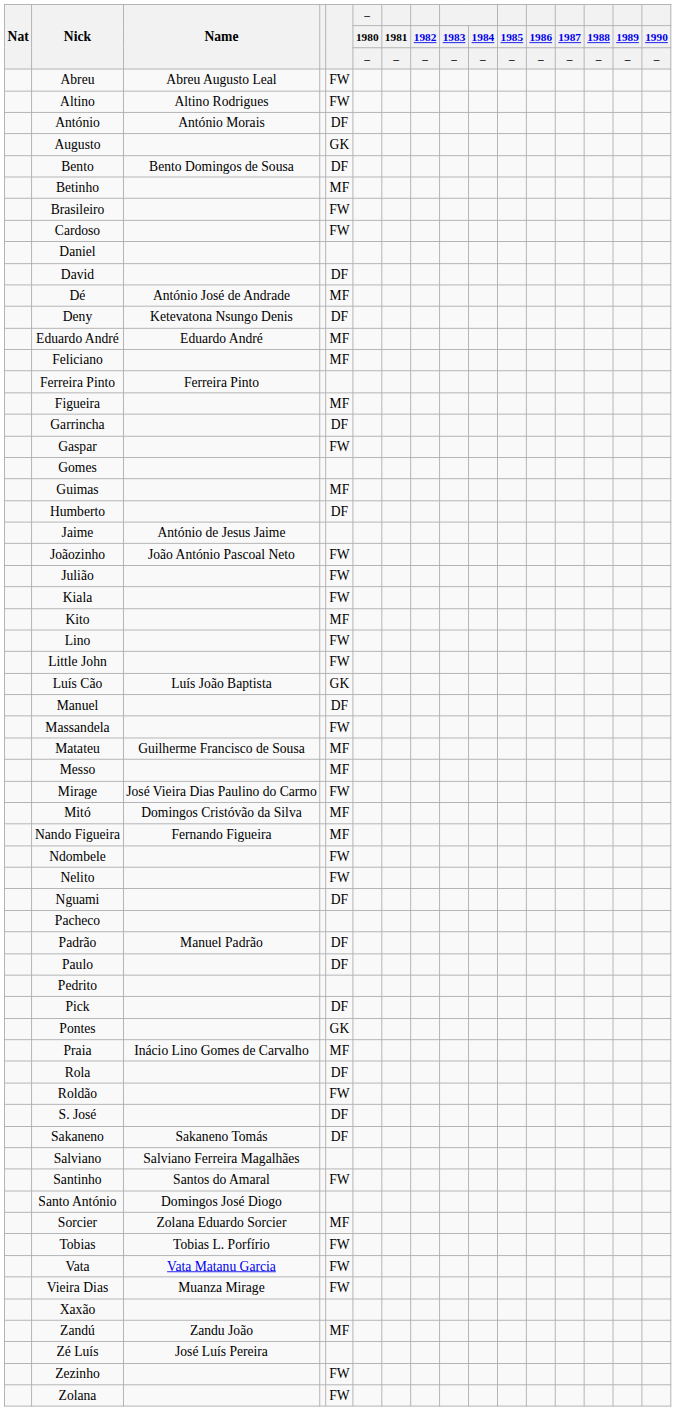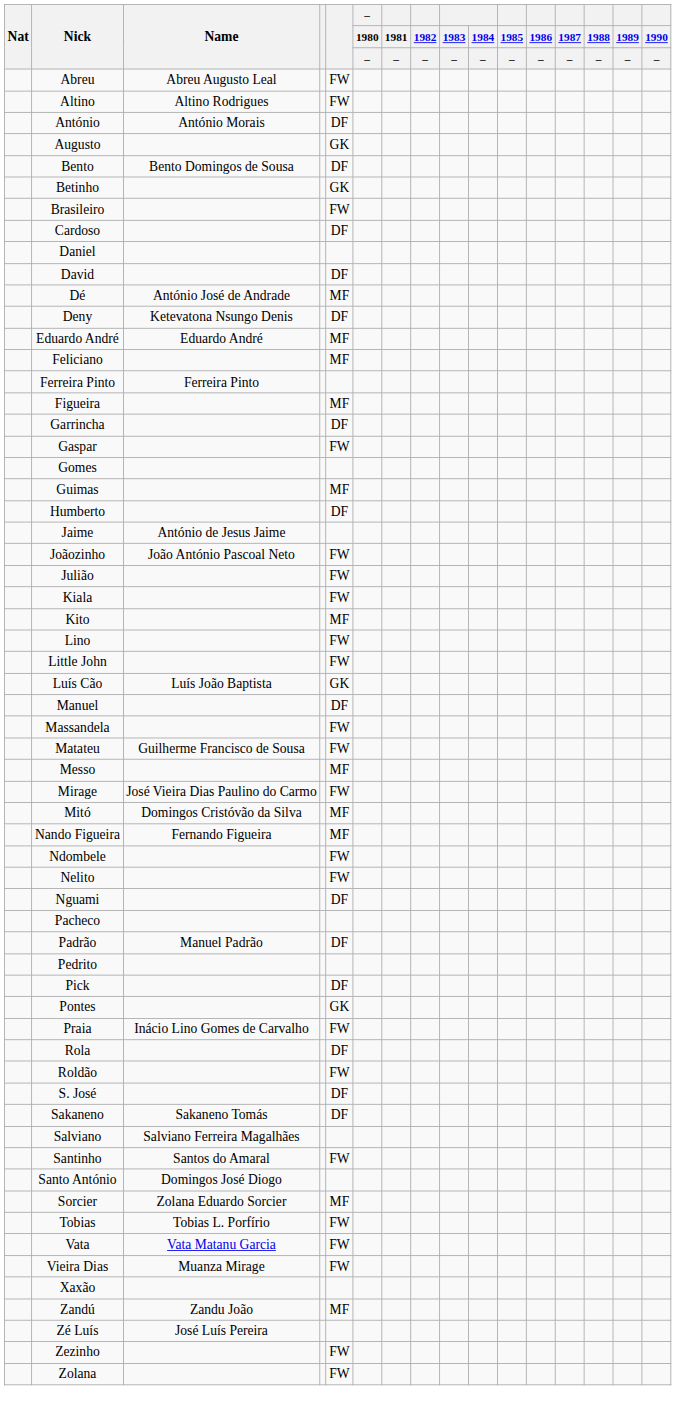 <table class="wikitable plainrowheaders sortable" style="text-align:center">
 <tr>
 <th scope="col" rowspan="3">Nat</th>
 <th scope="col" rowspan="3">Nick</th>
 <th scope="col" rowspan="3">Name</th>
 <th scope="col" rowspan="3"></th>
 <th scope="col" rowspan="3"></th>
 <th colspan="1"><small>–</small></th>
 <th colspan="1"><small></small></th>
 <th colspan="1"><small></small></th>
 <th colspan="2"><small></small></th>
 <th colspan="1"><small></small></th>
 <th colspan="1"><small></small></th>
 <th colspan="1"><small></small></th>
 <th colspan="1"><small></small></th>
 <th colspan="1"><small></small></th>
 <th colspan="1"><small></small></th>
 </tr>
 <tr>
 <th colspan="1"><small>1980</small></th>
 <th colspan="1"><small>1981</small></th>
 <th colspan="1"><small><a href='#'>1982</a></small></th>
 <th colspan="1"><small><a href='#'>1983</a></small></th>
 <th colspan="1"><small><a href='#'>1984</a></small></th>
 <th colspan="1"><small><a href='#'>1985</a></small></th>
 <th colspan="1"><small><a href='#'>1986</a></small></th>
 <th colspan="1"><small><a href='#'>1987</a></small></th>
 <th colspan="1"><small><a href='#'>1988</a></small></th>
 <th colspan="1"><small><a href='#'>1989</a></small></th>
 <th colspan="1"><small><a href='#'>1990</a></small></th>
 </tr>
 <tr>
 <th scope="col" rowspan="1"><small>–</small></th>
 <th scope="col" rowspan="1"><small>–</small></th>
 <th scope="col" rowspan="1"><small>–</small></th>
 <th scope="col" rowspan="1"><small>–</small></th>
 <th scope="col" rowspan="1"><small>–</small></th>
 <th scope="col" rowspan="1"><small>–</small></th>
 <th scope="col" rowspan="1"><small>–</small></th>
 <th scope="col" rowspan="1"><small>–</small></th>
 <th scope="col" rowspan="1"><small>–</small></th>
 <th scope="col" rowspan="1"><small>–</small></th>
 <th scope="col" rowspan="1"><small>–</small></th>
 </tr>
 <tr>
 <td></td>
 <td>Abreu</td>
 <td>Abreu Augusto Leal</td>
 <td></td>
 <td>FW</td>
 <td></td>
 <td></td>
 <td></td>
 <td></td>
 <td></td>
 <td></td>
 <td></td>
 <td></td>
 <td></td>
 <td></td>
 <td></td>
 </tr>
 <tr>
 <td></td>
 <td>Altino</td>
 <td>Altino Rodrigues</td>
 <td></td>
 <td>FW</td>
 <td></td>
 <td></td>
 <td></td>
 <td></td>
 <td></td>
 <td></td>
 <td></td>
 <td></td>
 <td></td>
 <td></td>
 <td></td>
 </tr>
 <tr>
 <td></td>
 <td>António</td>
 <td>António Morais</td>
 <td></td>
 <td data-sort-value="2">DF</td>
 <td></td>
 <td></td>
 <td></td>
 <td></td>
 <td></td>
 <td></td>
 <td></td>
 <td></td>
 <td></td>
 <td></td>
 <td></td>
 </tr>
 <tr>
 <td></td>
 <td>Augusto</td>
 <td></td>
 <td></td>
 <td data-sort-value="1">GK</td>
 <td></td>
 <td></td>
 <td></td>
 <td></td>
 <td></td>
 <td></td>
 <td></td>
 <td></td>
 <td></td>
 <td></td>
 <td></td>
 </tr>
 <tr>
 <td></td>
 <td>Bento</td>
 <td>Bento Domingos de Sousa</td>
 <td></td>
 <td data-sort-value="2">DF</td>
 <td></td>
 <td></td>
 <td></td>
 <td></td>
 <td></td>
 <td></td>
 <td></td>
 <td></td>
 <td></td>
 <td></td>
 <td></td>
 </tr>
 <tr>
 <td></td>
 <td>Betinho</td>
 <td></td>
 <td></td>
-<td data-sort-value="3">MF</td>
+<td data-sort-value="1">GK</td>
 <td></td>
 <td></td>
 <td></td>
 <td></td>
 <td></td>
 <td></td>
 <td></td>
 <td></td>
 <td></td>
 <td></td>
 <td></td>
 </tr>
 <tr>
 <td></td>
 <td>Brasileiro</td>
 <td></td>
 <td></td>
 <td>FW</td>
 <td></td>
 <td></td>
 <td></td>
 <td></td>
 <td></td>
 <td></td>
 <td></td>
 <td></td>
 <td></td>
 <td></td>
 <td></td>
 </tr>
 <tr>
 <td></td>
 <td>Cardoso</td>
 <td></td>
 <td></td>
-<td>FW</td>
+<td data-sort-value="2">DF</td>
 <td></td>
 <td></td>
 <td></td>
 <td></td>
 <td></td>
 <td></td>
 <td></td>
 <td></td>
 <td></td>
 <td></td>
 <td></td>
 </tr>
 <tr>
 <td></td>
 <td>Daniel</td>
 <td></td>
 <td></td>
 <td></td>
 <td></td>
 <td></td>
 <td></td>
 <td></td>
 <td></td>
 <td></td>
 <td></td>
 <td></td>
 <td></td>
 <td></td>
 <td></td>
 </tr>
 <tr>
 <td></td>
 <td>David</td>
 <td></td>
 <td></td>
 <td data-sort-value="2">DF</td>
 <td></td>
 <td></td>
 <td></td>
 <td></td>
 <td></td>
 <td></td>
 <td></td>
 <td></td>
 <td></td>
 <td></td>
 <td></td>
 </tr>
 <tr>
 <td></td>
 <td data-sort-value="De">Dé</td>
 <td>António José de Andrade</td>
 <td></td>
 <td data-sort-value="3">MF</td>
 <td></td>
 <td></td>
 <td></td>
 <td></td>
 <td></td>
 <td></td>
 <td></td>
 <td></td>
 <td></td>
 <td></td>
 <td></td>
 </tr>
 <tr>
 <td></td>
 <td>Deny</td>
 <td>Ketevatona Nsungo Denis</td>
 <td></td>
 <td data-sort-value="2">DF</td>
 <td></td>
 <td></td>
 <td></td>
 <td></td>
 <td></td>
 <td></td>
 <td></td>
 <td></td>
 <td></td>
 <td></td>
 <td></td>
 </tr>
 <tr>
 <td></td>
 <td>Eduardo André</td>
 <td>Eduardo André</td>
 <td></td>
 <td data-sort-value="3">MF</td>
 <td></td>
 <td></td>
 <td></td>
 <td></td>
 <td></td>
 <td></td>
 <td></td>
 <td></td>
 <td></td>
 <td></td>
 <td></td>
 </tr>
 <tr>
 <td></td>
 <td>Feliciano</td>
 <td></td>
 <td></td>
 <td data-sort-value="3">MF</td>
 <td></td>
 <td></td>
 <td></td>
 <td></td>
 <td></td>
 <td></td>
 <td></td>
 <td></td>
 <td></td>
 <td></td>
 <td></td>
 </tr>
 <tr>
 <td></td>
 <td>Ferreira Pinto</td>
 <td>Ferreira Pinto</td>
 <td></td>
 <td data-sort-value="2"></td>
 <td></td>
 <td></td>
 <td></td>
 <td></td>
 <td></td>
 <td></td>
 <td></td>
 <td></td>
 <td></td>
 <td></td>
 <td></td>
 </tr>
 <tr>
 <td></td>
 <td>Figueira</td>
 <td></td>
 <td></td>
 <td data-sort-value="3">MF</td>
 <td></td>
 <td></td>
 <td></td>
 <td></td>
 <td></td>
 <td></td>
 <td></td>
 <td></td>
 <td></td>
 <td></td>
 <td></td>
 </tr>
 <tr>
 <td></td>
 <td>Garrincha</td>
 <td></td>
 <td></td>
 <td data-sort-value="2">DF</td>
 <td></td>
 <td></td>
 <td></td>
 <td></td>
 <td></td>
 <td></td>
 <td></td>
 <td></td>
 <td></td>
 <td></td>
 <td></td>
 </tr>
 <tr>
 <td></td>
 <td>Gaspar</td>
 <td></td>
 <td></td>
 <td>FW</td>
 <td></td>
 <td></td>
 <td></td>
 <td></td>
 <td></td>
 <td></td>
 <td></td>
 <td></td>
 <td></td>
 <td></td>
 <td></td>
 </tr>
 <tr>
 <td></td>
 <td>Gomes</td>
 <td></td>
 <td></td>
 <td data-sort-value="2"></td>
 <td></td>
 <td></td>
 <td></td>
 <td></td>
 <td></td>
 <td></td>
 <td></td>
 <td></td>
 <td></td>
 <td></td>
 <td></td>
 </tr>
 <tr>
 <td></td>
 <td>Guimas</td>
 <td></td>
 <td></td>
 <td data-sort-value="3">MF</td>
 <td></td>
 <td></td>
 <td></td>
 <td></td>
 <td></td>
 <td></td>
 <td></td>
 <td></td>
 <td></td>
 <td></td>
 <td></td>
 </tr>
 <tr>
 <td></td>
 <td>Humberto</td>
 <td></td>
 <td></td>
 <td data-sort-value="2">DF</td>
 <td></td>
 <td></td>
 <td></td>
 <td></td>
 <td></td>
 <td></td>
 <td></td>
 <td></td>
 <td></td>
 <td></td>
 <td></td>
 </tr>
 <tr>
 <td></td>
 <td>Jaime</td>
 <td>António de Jesus Jaime</td>
 <td></td>
 <td data-sort-value="2"></td>
 <td></td>
 <td></td>
 <td></td>
 <td></td>
 <td></td>
 <td></td>
 <td></td>
 <td></td>
 <td></td>
 <td></td>
 <td></td>
 </tr>
 <tr>
 <td></td>
 <td data-sort-value="Joaozinho">Joãozinho</td>
 <td>João António Pascoal Neto</td>
 <td></td>
 <td>FW</td>
 <td></td>
 <td></td>
 <td></td>
 <td></td>
 <td></td>
 <td></td>
 <td></td>
 <td></td>
 <td></td>
 <td></td>
 <td></td>
 </tr>
 <tr>
 <td></td>
 <td>Julião</td>
 <td></td>
 <td></td>
 <td>FW</td>
 <td></td>
 <td></td>
 <td></td>
 <td></td>
 <td></td>
 <td></td>
 <td></td>
 <td></td>
 <td></td>
 <td></td>
 <td></td>
 </tr>
 <tr>
 <td></td>
 <td>Kiala</td>
 <td></td>
 <td></td>
 <td>FW</td>
 <td></td>
 <td></td>
 <td></td>
 <td></td>
 <td></td>
 <td></td>
 <td></td>
 <td></td>
 <td></td>
 <td></td>
 <td></td>
 </tr>
 <tr>
 <td></td>
 <td>Kito</td>
 <td></td>
 <td></td>
 <td data-sort-value="3">MF</td>
 <td></td>
 <td></td>
 <td></td>
 <td></td>
 <td></td>
 <td></td>
 <td></td>
 <td></td>
 <td></td>
 <td></td>
 <td></td>
 </tr>
 <tr>
 <td></td>
 <td>Lino</td>
 <td></td>
 <td></td>
 <td>FW</td>
 <td></td>
 <td></td>
 <td></td>
 <td></td>
 <td></td>
 <td></td>
 <td></td>
 <td></td>
 <td></td>
 <td></td>
 <td></td>
 </tr>
 <tr>
 <td></td>
 <td>Little John</td>
 <td></td>
 <td></td>
 <td>FW</td>
 <td></td>
 <td></td>
 <td></td>
 <td></td>
 <td></td>
 <td></td>
 <td></td>
 <td></td>
 <td></td>
 <td></td>
 <td></td>
 </tr>
 <tr>
 <td></td>
 <td>Luís Cão </td>
 <td>Luís João Baptista</td>
 <td></td>
 <td data-sort-value="1">GK</td>
 <td></td>
 <td></td>
 <td></td>
 <td></td>
 <td></td>
 <td></td>
 <td></td>
 <td></td>
 <td></td>
 <td></td>
 <td></td>
 </tr>
 <tr>
 <td></td>
 <td>Manuel</td>
 <td></td>
 <td></td>
 <td data-sort-value="2">DF</td>
 <td></td>
 <td></td>
 <td></td>
 <td></td>
 <td></td>
 <td></td>
 <td></td>
 <td></td>
 <td></td>
 <td></td>
 <td></td>
 </tr>
 <tr>
 <td></td>
 <td>Massandela</td>
 <td></td>
 <td></td>
 <td>FW</td>
 <td></td>
 <td></td>
 <td></td>
 <td></td>
 <td></td>
 <td></td>
 <td></td>
 <td></td>
 <td></td>
 <td></td>
 <td></td>
 </tr>
 <tr>
 <td></td>
 <td>Matateu</td>
 <td>Guilherme Francisco de Sousa</td>
 <td></td>
-<td data-sort-value="3">MF</td>
+<td>FW</td>
 <td></td>
 <td></td>
 <td></td>
 <td></td>
 <td></td>
 <td></td>
 <td></td>
 <td></td>
 <td></td>
 <td></td>
 <td></td>
 </tr>
 <tr>
 <td></td>
 <td>Messo</td>
 <td></td>
 <td></td>
 <td data-sort-value="3">MF</td>
 <td></td>
 <td></td>
 <td></td>
 <td></td>
 <td></td>
 <td></td>
 <td></td>
 <td></td>
 <td></td>
 <td></td>
 <td></td>
 </tr>
 <tr>
 <td></td>
 <td>Mirage</td>
 <td>José Vieira Dias Paulino do Carmo</td>
 <td></td>
 <td>FW</td>
 <td></td>
 <td></td>
 <td></td>
 <td></td>
 <td></td>
 <td></td>
 <td></td>
 <td></td>
 <td></td>
 <td></td>
 <td></td>
 </tr>
 <tr>
 <td></td>
 <td>Mitó</td>
 <td>Domingos Cristóvão da Silva</td>
 <td></td>
 <td data-sort-value="3">MF</td>
 <td></td>
 <td></td>
 <td></td>
 <td></td>
 <td></td>
 <td></td>
 <td></td>
 <td></td>
 <td></td>
 <td></td>
 <td></td>
 </tr>
 <tr>
 <td></td>
 <td>Nando Figueira</td>
 <td>Fernando Figueira</td>
 <td></td>
 <td data-sort-value="3">MF</td>
 <td></td>
 <td></td>
 <td></td>
 <td></td>
 <td></td>
 <td></td>
 <td></td>
 <td></td>
 <td></td>
 <td></td>
 <td></td>
 </tr>
 <tr>
 <td></td>
 <td>Ndombele</td>
 <td></td>
 <td></td>
 <td>FW</td>
 <td></td>
 <td></td>
 <td></td>
 <td></td>
 <td></td>
 <td></td>
 <td></td>
 <td></td>
 <td></td>
 <td></td>
 <td></td>
 </tr>
 <tr>
 <td></td>
 <td>Nelito</td>
 <td></td>
 <td></td>
 <td>FW</td>
 <td></td>
 <td></td>
 <td></td>
 <td></td>
 <td></td>
 <td></td>
 <td></td>
 <td></td>
 <td></td>
 <td></td>
 <td></td>
 </tr>
 <tr>
 <td></td>
 <td>Nguami</td>
 <td></td>
 <td></td>
 <td data-sort-value="2">DF</td>
 <td></td>
 <td></td>
 <td></td>
 <td></td>
 <td></td>
 <td></td>
 <td></td>
 <td></td>
 <td></td>
 <td></td>
 <td></td>
 </tr>
 <tr>
 <td></td>
 <td>Pacheco</td>
 <td></td>
 <td></td>
 <td></td>
 <td></td>
 <td></td>
 <td></td>
 <td></td>
 <td></td>
 <td></td>
 <td></td>
 <td></td>
 <td></td>
 <td></td>
 <td></td>
 </tr>
 <tr>
 <td></td>
 <td>Padrão </td>
 <td>Manuel Padrão</td>
 <td></td>
 <td data-sort-value="2">DF</td>
 <td></td>
 <td></td>
 <td></td>
 <td></td>
 <td></td>
 <td></td>
 <td></td>
 <td></td>
 <td></td>
 <td></td>
 <td></td>
 </tr>
 <tr>
 <td></td>
-<td>Paulo</td>
-<td></td>
-<td></td>
-<td data-sort-value="2">DF</td>
-<td></td>
-<td></td>
-<td></td>
-<td></td>
-<td></td>
-<td></td>
-<td></td>
-<td></td>
-<td></td>
-<td></td>
-<td></td>
-</tr>
-<tr>
-<td></td>
 <td>Pedrito</td>
 <td></td>
 <td></td>
 <td></td>
 <td></td>
 <td></td>
 <td></td>
 <td></td>
 <td></td>
 <td></td>
 <td></td>
 <td></td>
 <td></td>
 <td></td>
 <td></td>
 </tr>
 <tr>
 <td></td>
 <td>Pick</td>
 <td></td>
 <td></td>
 <td data-sort-value="2">DF</td>
 <td></td>
 <td></td>
 <td></td>
 <td></td>
 <td></td>
 <td></td>
 <td></td>
 <td></td>
 <td></td>
 <td></td>
 <td></td>
 </tr>
 <tr>
 <td></td>
 <td>Pontes</td>
 <td></td>
 <td></td>
 <td data-sort-value="1">GK</td>
 <td></td>
 <td></td>
 <td></td>
 <td></td>
 <td></td>
 <td></td>
 <td></td>
 <td></td>
 <td></td>
 <td></td>
 <td></td>
 </tr>
 <tr>
 <td></td>
 <td>Praia </td>
 <td>Inácio Lino Gomes de Carvalho</td>
 <td></td>
-<td data-sort-value="3">MF</td>
+<td>FW</td>
 <td></td>
 <td></td>
 <td></td>
 <td></td>
 <td></td>
 <td></td>
 <td></td>
 <td></td>
 <td></td>
 <td></td>
 <td></td>
 </tr>
 <tr>
 <td></td>
 <td>Rola</td>
 <td></td>
 <td></td>
 <td data-sort-value="2">DF</td>
 <td></td>
 <td></td>
 <td></td>
 <td></td>
 <td></td>
 <td></td>
 <td></td>
 <td></td>
 <td></td>
 <td></td>
 <td></td>
 </tr>
 <tr>
 <td></td>
 <td>Roldão</td>
 <td></td>
 <td></td>
 <td>FW</td>
 <td></td>
 <td></td>
 <td></td>
 <td></td>
 <td></td>
 <td></td>
 <td></td>
 <td></td>
 <td></td>
 <td></td>
 <td></td>
 </tr>
 <tr>
 <td></td>
 <td>S. José</td>
 <td></td>
 <td></td>
 <td data-sort-value="2">DF</td>
 <td></td>
 <td></td>
 <td></td>
 <td></td>
 <td></td>
 <td></td>
 <td></td>
 <td></td>
 <td></td>
 <td></td>
 <td></td>
 </tr>
 <tr>
 <td></td>
 <td>Sakaneno</td>
 <td>Sakaneno Tomás</td>
 <td></td>
 <td data-sort-value="2">DF</td>
 <td></td>
 <td></td>
 <td></td>
 <td></td>
 <td data-sort-value="19844"><a href='#'></a></td>
 <td></td>
 <td></td>
 <td></td>
 <td></td>
 <td></td>
 <td></td>
 </tr>
 <tr>
 <td></td>
 <td>Salviano</td>
 <td>Salviano Ferreira Magalhães</td>
 <td></td>
 <td data-sort-value="2"></td>
 <td></td>
 <td></td>
 <td></td>
 <td></td>
 <td></td>
 <td></td>
 <td></td>
 <td></td>
 <td></td>
 <td></td>
 <td></td>
 </tr>
 <tr>
 <td></td>
 <td>Santinho</td>
 <td>Santos do Amaral</td>
 <td></td>
 <td>FW</td>
 <td></td>
 <td></td>
 <td></td>
 <td></td>
 <td></td>
 <td></td>
 <td></td>
 <td></td>
 <td></td>
 <td></td>
 <td></td>
 </tr>
 <tr>
 <td></td>
 <td>Santo António</td>
 <td>Domingos José Diogo</td>
 <td></td>
 <td data-sort-value="2"></td>
 <td></td>
 <td></td>
 <td data-sort-value="19822"><a href='#'></a></td>
 <td></td>
 <td></td>
 <td></td>
 <td></td>
 <td></td>
 <td></td>
 <td></td>
 <td></td>
 </tr>
 <tr>
 <td></td>
 <td>Sorcier</td>
 <td>Zolana Eduardo Sorcier</td>
 <td></td>
 <td data-sort-value="3">MF</td>
 <td></td>
 <td></td>
 <td></td>
 <td></td>
 <td></td>
 <td></td>
 <td></td>
 <td></td>
 <td></td>
 <td></td>
 <td></td>
 </tr>
 <tr>
 <td></td>
 <td>Tobias</td>
 <td>Tobias L. Porfírio</td>
 <td></td>
 <td>FW</td>
 <td></td>
 <td></td>
 <td></td>
 <td></td>
 <td></td>
 <td></td>
 <td></td>
 <td></td>
 <td></td>
 <td></td>
 <td></td>
 </tr>
 <tr>
 <td></td>
 <td>Vata</td>
 <td><a href='#'>Vata Matanu Garcia</a></td>
 <td></td>
 <td>FW</td>
 <td></td>
 <td></td>
 <td></td>
 <td></td>
 <td></td>
 <td></td>
 <td></td>
 <td></td>
 <td></td>
 <td></td>
 <td></td>
 </tr>
 <tr>
 <td></td>
 <td>Vieira Dias</td>
 <td>Muanza Mirage</td>
 <td></td>
 <td>FW</td>
 <td></td>
 <td></td>
 <td data-sort-value="19822"><a href='#'></a></td>
 <td></td>
 <td></td>
 <td></td>
 <td></td>
 <td></td>
 <td></td>
 <td></td>
 <td></td>
 </tr>
 <tr>
 <td></td>
 <td>Xaxão</td>
 <td></td>
 <td></td>
 <td></td>
 <td></td>
 <td></td>
 <td></td>
 <td></td>
 <td></td>
 <td></td>
 <td></td>
 <td></td>
 <td></td>
 <td></td>
 <td></td>
 </tr>
 <tr>
 <td></td>
 <td>Zandú </td>
 <td>Zandu João</td>
 <td></td>
 <td data-sort-value="3">MF</td>
 <td></td>
 <td></td>
 <td data-sort-value="19822"><a href='#'></a></td>
 <td></td>
 <td></td>
 <td></td>
 <td></td>
 <td></td>
 <td></td>
 <td></td>
 <td></td>
 </tr>
 <tr>
 <td></td>
 <td data-sort-value="Ze L">Zé Luís</td>
 <td>José Luís Pereira</td>
 <td></td>
 <td data-sort-value="2"></td>
 <td></td>
 <td></td>
 <td></td>
 <td></td>
 <td></td>
 <td></td>
 <td></td>
 <td></td>
 <td></td>
 <td></td>
 <td></td>
 </tr>
 <tr>
 <td></td>
 <td>Zezinho</td>
 <td></td>
 <td></td>
 <td>FW</td>
 <td></td>
 <td></td>
 <td></td>
 <td></td>
 <td></td>
 <td></td>
 <td></td>
 <td></td>
 <td></td>
 <td></td>
 <td></td>
 </tr>
 <tr>
 <td></td>
 <td>Zolana</td>
 <td></td>
 <td></td>
 <td>FW</td>
 <td></td>
 <td></td>
 <td></td>
 <td></td>
 <td></td>
 <td></td>
 <td></td>
 <td></td>
 <td></td>
 <td></td>
 <td></td>
 </tr>
 </table>
